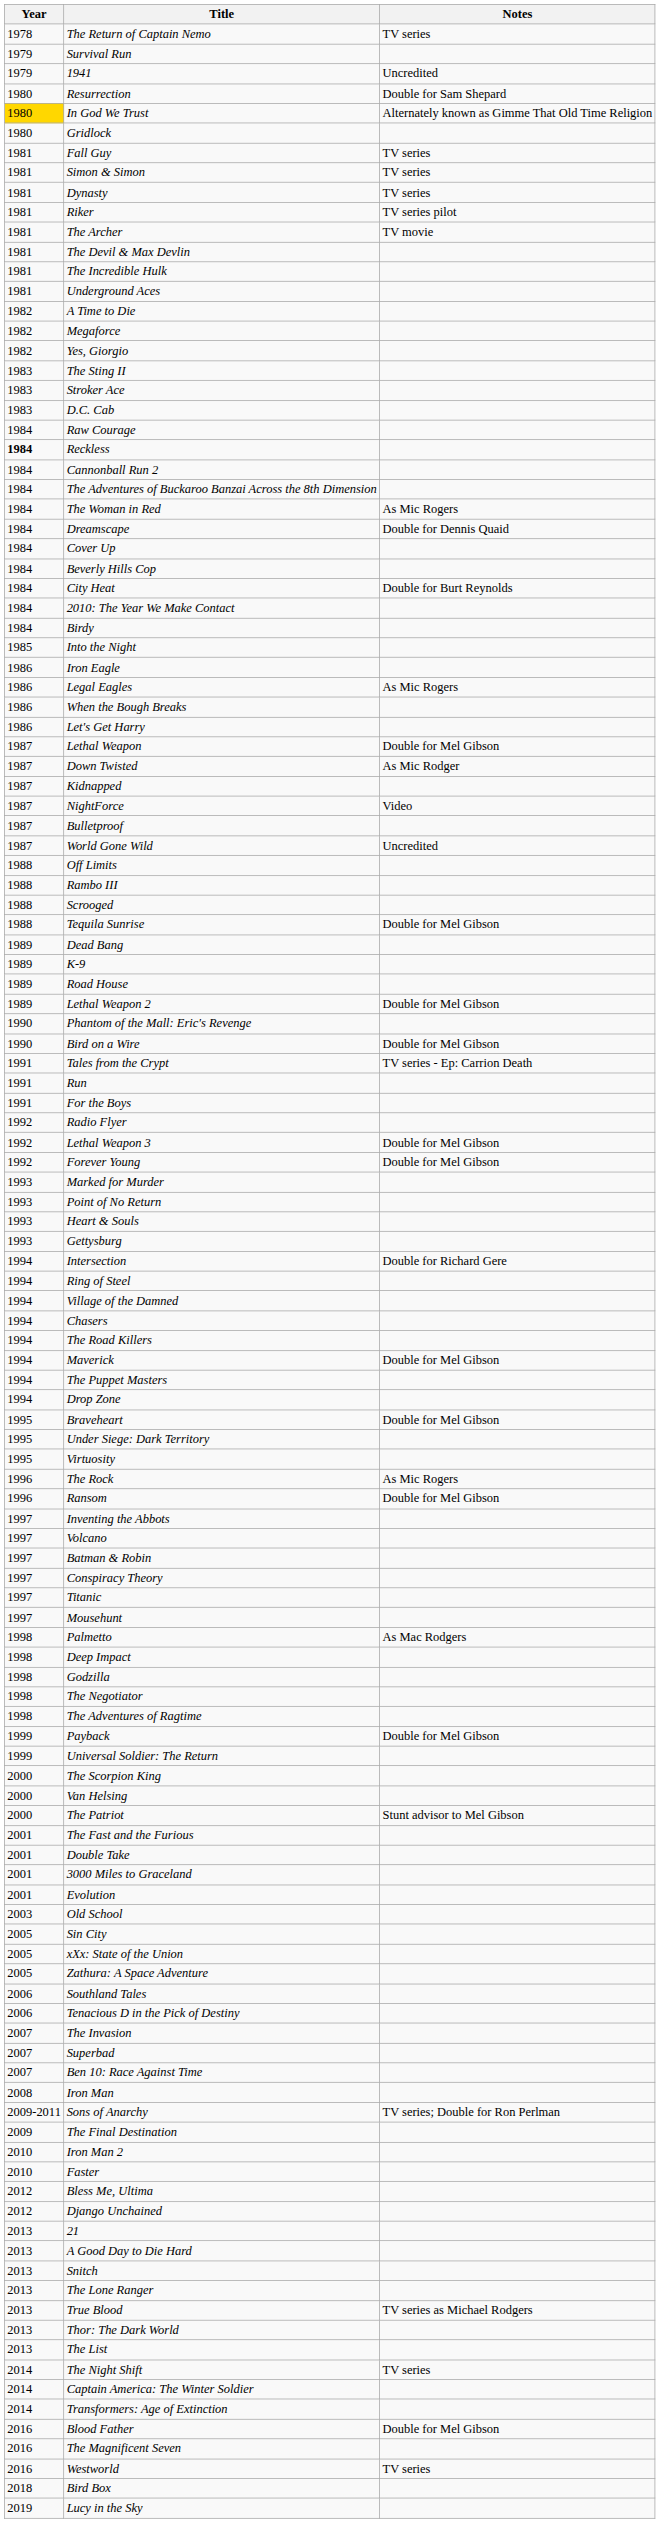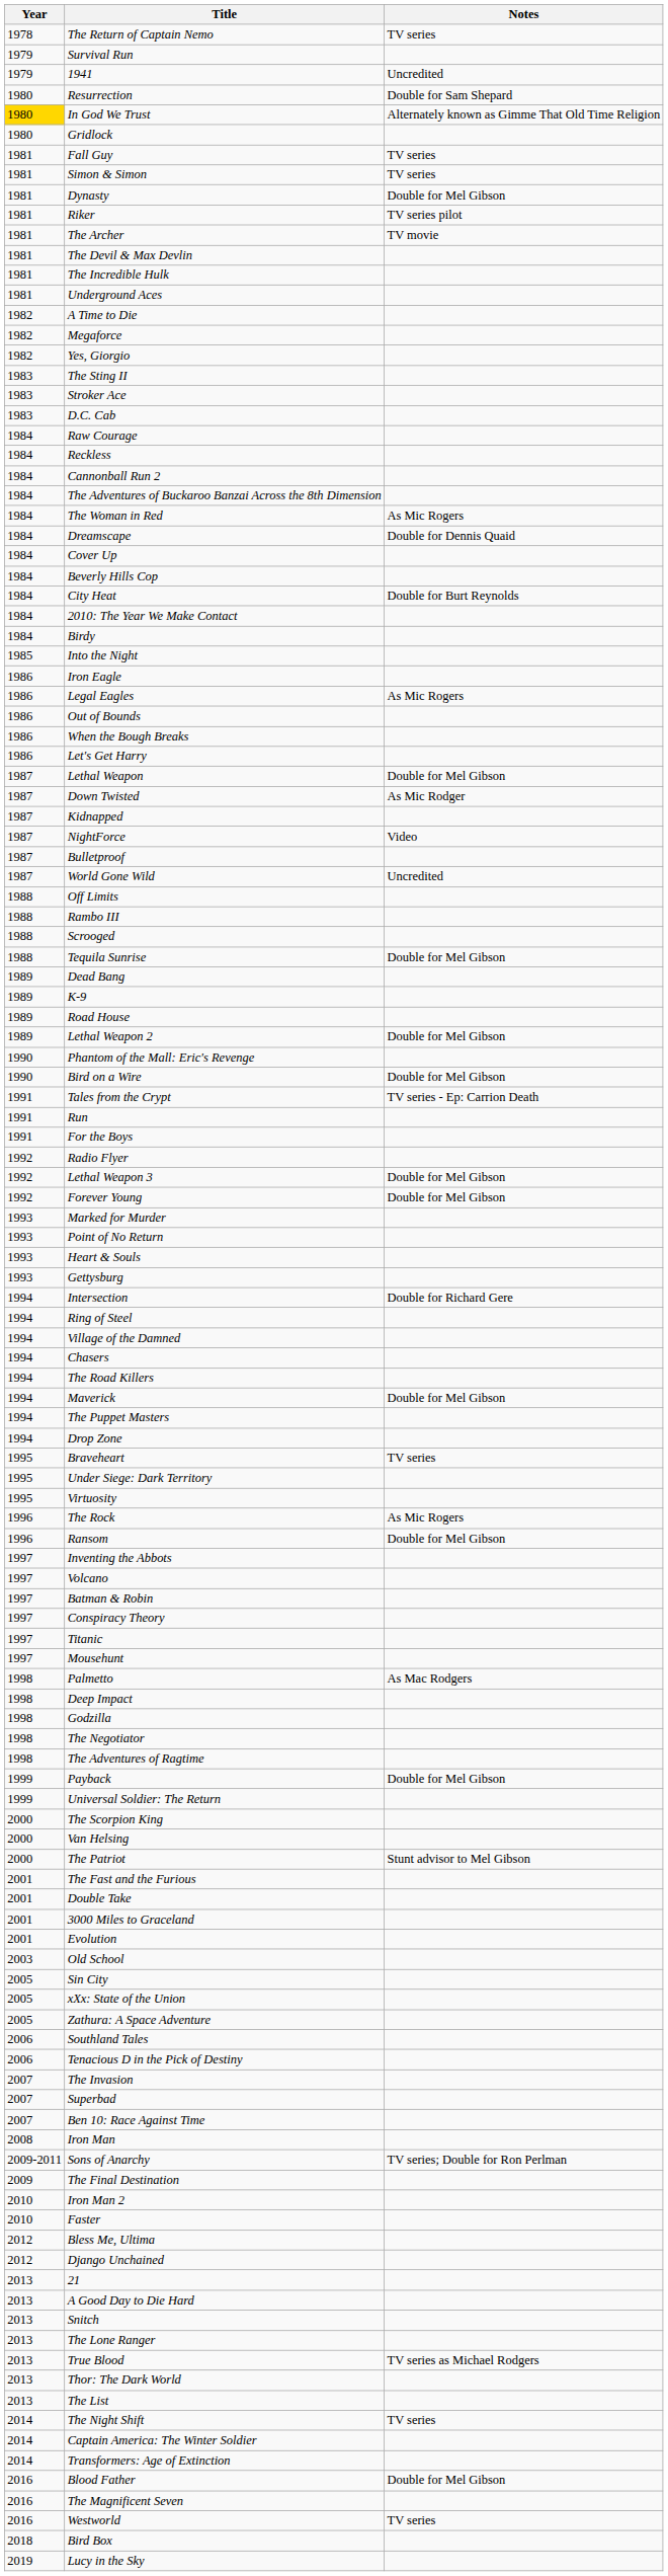 <table class="wikitable">
 <tr>
 <th>Year</th>
 <th>Title</th>
 <th>Notes</th>
 </tr>
 <tr>
 <td>1978</td>
 <td><em>The Return of Captain Nemo</em></td>
 <td>TV series</td>
 </tr>
 <tr>
 <td>1979</td>
 <td><em>Survival Run</em></td>
 <td></td>
 </tr>
 <tr>
 <td>1979</td>
 <td><em>1941</em></td>
 <td>Uncredited</td>
 </tr>
 <tr>
 <td>1980</td>
 <td><em>Resurrection</em></td>
 <td>Double for Sam Shepard</td>
 </tr>
 <tr>
 <td style="background: gold;">1980</td>
 <td><em>In God We Trust</em></td>
 <td>Alternately known as Gimme That Old Time Religion</td>
 </tr>
 <tr>
 <td>1980</td>
 <td><em>Gridlock</em></td>
 <td></td>
 </tr>
 <tr>
 <td>1981</td>
 <td><em>Fall Guy</em></td>
 <td>TV series</td>
 </tr>
 <tr>
 <td>1981</td>
 <td><em>Simon & Simon</em></td>
 <td>TV series</td>
 </tr>
 <tr>
 <td>1981</td>
 <td><em>Dynasty</em></td>
-<td>TV series</td>
+<td>Double for Mel Gibson</td>
 </tr>
 <tr>
 <td>1981</td>
 <td><em>Riker</em></td>
 <td>TV series pilot</td>
 </tr>
 <tr>
 <td>1981</td>
 <td><em>The Archer</em></td>
 <td>TV movie</td>
 </tr>
 <tr>
 <td>1981</td>
 <td><em>The Devil & Max Devlin</em></td>
 <td></td>
 </tr>
 <tr>
 <td>1981</td>
 <td><em>The Incredible Hulk</em></td>
 <td></td>
 </tr>
 <tr>
 <td>1981</td>
 <td><em>Underground Aces</em></td>
 <td></td>
 </tr>
 <tr>
 <td>1982</td>
 <td><em>A Time to Die</em></td>
 <td></td>
 </tr>
 <tr>
 <td>1982</td>
 <td><em>Megaforce</em></td>
 <td></td>
 </tr>
 <tr>
 <td>1982</td>
 <td><em>Yes, Giorgio</em></td>
 <td></td>
 </tr>
 <tr>
 <td>1983</td>
 <td><em>The Sting II</em></td>
 <td></td>
 </tr>
 <tr>
 <td>1983</td>
 <td><em>Stroker Ace</em></td>
 <td></td>
 </tr>
 <tr>
 <td>1983</td>
 <td><em>D.C. Cab</em></td>
 <td></td>
 </tr>
 <tr>
 <td>1984</td>
 <td><em>Raw Courage</em></td>
 <td></td>
 </tr>
 <tr>
-<td><strong>1984</strong></td>
+<td>1984</td>
 <td><em>Reckless</em></td>
 <td></td>
 </tr>
 <tr>
 <td>1984</td>
 <td><em>Cannonball Run 2</em></td>
 <td></td>
 </tr>
 <tr>
 <td>1984</td>
 <td><em>The Adventures of Buckaroo Banzai Across the 8th Dimension</em></td>
 <td></td>
 </tr>
 <tr>
 <td>1984</td>
 <td><em>The Woman in Red</em></td>
 <td>As Mic Rogers</td>
 </tr>
 <tr>
 <td>1984</td>
 <td><em>Dreamscape</em></td>
 <td>Double for Dennis Quaid</td>
 </tr>
 <tr>
 <td>1984</td>
 <td><em>Cover Up</em></td>
 <td></td>
 </tr>
 <tr>
 <td>1984</td>
 <td><em>Beverly Hills Cop</em></td>
 <td></td>
 </tr>
 <tr>
 <td>1984</td>
 <td><em>City Heat</em></td>
 <td>Double for Burt Reynolds</td>
 </tr>
 <tr>
 <td>1984</td>
 <td><em>2010: The Year We Make Contact</em></td>
 <td></td>
 </tr>
 <tr>
 <td>1984</td>
 <td><em>Birdy</em></td>
 <td></td>
 </tr>
 <tr>
 <td>1985</td>
 <td><em>Into the Night</em></td>
 <td></td>
 </tr>
 <tr>
 <td>1986</td>
 <td><em>Iron Eagle</em></td>
 <td></td>
 </tr>
 <tr>
 <td>1986</td>
 <td><em>Legal Eagles</em></td>
 <td>As Mic Rogers</td>
+</tr>
+<tr>
+<td>1986</td>
+<td><em>Out of Bounds</em></td>
+<td></td>
 </tr>
 <tr>
 <td>1986</td>
 <td><em>When the Bough Breaks</em></td>
 <td></td>
 </tr>
 <tr>
 <td>1986</td>
 <td><em>Let's Get Harry</em></td>
 <td></td>
 </tr>
 <tr>
 <td>1987</td>
 <td><em>Lethal Weapon</em></td>
 <td>Double for Mel Gibson</td>
 </tr>
 <tr>
 <td>1987</td>
 <td><em>Down Twisted</em></td>
 <td>As Mic Rodger</td>
 </tr>
 <tr>
 <td>1987</td>
 <td><em>Kidnapped</em></td>
 <td></td>
 </tr>
 <tr>
 <td>1987</td>
 <td><em>NightForce</em></td>
 <td>Video</td>
 </tr>
 <tr>
 <td>1987</td>
 <td><em>Bulletproof</em></td>
 <td></td>
 </tr>
 <tr>
 <td>1987</td>
 <td><em>World Gone Wild</em></td>
 <td>Uncredited</td>
 </tr>
 <tr>
 <td>1988</td>
 <td><em>Off Limits</em></td>
 <td></td>
 </tr>
 <tr>
 <td>1988</td>
 <td><em>Rambo III</em></td>
 <td></td>
 </tr>
 <tr>
 <td>1988</td>
 <td><em>Scrooged</em></td>
 <td></td>
 </tr>
 <tr>
 <td>1988</td>
 <td><em>Tequila Sunrise</em></td>
 <td>Double for Mel Gibson</td>
 </tr>
 <tr>
 <td>1989</td>
 <td><em>Dead Bang</em></td>
 <td></td>
 </tr>
 <tr>
 <td>1989</td>
 <td><em>K-9</em></td>
 <td></td>
 </tr>
 <tr>
 <td>1989</td>
 <td><em>Road House</em></td>
 <td></td>
 </tr>
 <tr>
 <td>1989</td>
 <td><em>Lethal Weapon 2</em></td>
 <td>Double for Mel Gibson</td>
 </tr>
 <tr>
 <td>1990</td>
 <td><em>Phantom of the Mall: Eric's Revenge</em></td>
 <td></td>
 </tr>
 <tr>
 <td>1990</td>
 <td><em>Bird on a Wire</em></td>
 <td>Double for Mel Gibson</td>
 </tr>
 <tr>
 <td>1991</td>
 <td><em>Tales from the Crypt</em></td>
 <td>TV series - Ep: Carrion Death</td>
 </tr>
 <tr>
 <td>1991</td>
 <td><em>Run</em></td>
 <td></td>
 </tr>
 <tr>
 <td>1991</td>
 <td><em>For the Boys</em></td>
 <td></td>
 </tr>
 <tr>
 <td>1992</td>
 <td><em>Radio Flyer</em></td>
 <td></td>
 </tr>
 <tr>
 <td>1992</td>
 <td><em>Lethal Weapon 3</em></td>
 <td>Double for Mel Gibson</td>
 </tr>
 <tr>
 <td>1992</td>
 <td><em>Forever Young</em></td>
 <td>Double for Mel Gibson</td>
 </tr>
 <tr>
 <td>1993</td>
 <td><em>Marked for Murder</em></td>
 <td></td>
 </tr>
 <tr>
 <td>1993</td>
 <td><em>Point of No Return</em></td>
 <td></td>
 </tr>
 <tr>
 <td>1993</td>
 <td><em>Heart & Souls</em></td>
 <td></td>
 </tr>
 <tr>
 <td>1993</td>
 <td><em>Gettysburg</em></td>
 <td></td>
 </tr>
 <tr>
 <td>1994</td>
 <td><em>Intersection</em></td>
 <td>Double for Richard Gere</td>
 </tr>
 <tr>
 <td>1994</td>
 <td><em>Ring of Steel</em></td>
 <td></td>
 </tr>
 <tr>
 <td>1994</td>
 <td><em>Village of the Damned</em></td>
 <td></td>
 </tr>
 <tr>
 <td>1994</td>
 <td><em>Chasers</em></td>
 <td></td>
 </tr>
 <tr>
 <td>1994</td>
 <td><em>The Road Killers</em></td>
 <td></td>
 </tr>
 <tr>
 <td>1994</td>
 <td><em>Maverick</em></td>
 <td>Double for Mel Gibson</td>
 </tr>
 <tr>
 <td>1994</td>
 <td><em>The Puppet Masters</em></td>
 <td></td>
 </tr>
 <tr>
 <td>1994</td>
 <td><em>Drop Zone</em></td>
 <td></td>
 </tr>
 <tr>
 <td>1995</td>
 <td><em>Braveheart</em></td>
-<td>Double for Mel Gibson</td>
+<td>TV series</td>
 </tr>
 <tr>
 <td>1995</td>
 <td><em>Under Siege: Dark Territory</em></td>
 <td></td>
 </tr>
 <tr>
 <td>1995</td>
 <td><em>Virtuosity</em></td>
 <td></td>
 </tr>
 <tr>
 <td>1996</td>
 <td><em>The Rock</em></td>
 <td>As Mic Rogers</td>
 </tr>
 <tr>
 <td>1996</td>
 <td><em>Ransom</em></td>
 <td>Double for Mel Gibson</td>
 </tr>
 <tr>
 <td>1997</td>
 <td><em>Inventing the Abbots</em></td>
 <td></td>
 </tr>
 <tr>
 <td>1997</td>
 <td><em>Volcano</em></td>
 <td></td>
 </tr>
 <tr>
 <td>1997</td>
 <td><em>Batman & Robin</em></td>
 <td></td>
 </tr>
 <tr>
 <td>1997</td>
 <td><em>Conspiracy Theory</em></td>
 <td></td>
 </tr>
 <tr>
 <td>1997</td>
 <td><em>Titanic</em></td>
 <td></td>
 </tr>
 <tr>
 <td>1997</td>
 <td><em>Mousehunt</em></td>
 <td></td>
 </tr>
 <tr>
 <td>1998</td>
 <td><em>Palmetto</em></td>
 <td>As Mac Rodgers</td>
 </tr>
 <tr>
 <td>1998</td>
 <td><em>Deep Impact</em></td>
 <td></td>
 </tr>
 <tr>
 <td>1998</td>
 <td><em>Godzilla</em></td>
 <td></td>
 </tr>
 <tr>
 <td>1998</td>
 <td><em>The Negotiator</em></td>
 <td></td>
 </tr>
 <tr>
 <td>1998</td>
 <td><em>The Adventures of Ragtime</em></td>
 <td></td>
 </tr>
 <tr>
 <td>1999</td>
 <td><em>Payback</em></td>
 <td>Double for Mel Gibson</td>
 </tr>
 <tr>
 <td>1999</td>
 <td><em>Universal Soldier: The Return</em></td>
 <td></td>
 </tr>
 <tr>
 <td>2000</td>
 <td><em>The Scorpion King</em></td>
 <td></td>
 </tr>
 <tr>
 <td>2000</td>
 <td><em>Van Helsing</em></td>
 <td></td>
 </tr>
 <tr>
 <td>2000</td>
 <td><em>The Patriot</em></td>
 <td>Stunt advisor to Mel Gibson</td>
 </tr>
 <tr>
 <td>2001</td>
 <td><em>The Fast and the Furious</em></td>
 <td></td>
 </tr>
 <tr>
 <td>2001</td>
 <td><em>Double Take</em></td>
 <td></td>
 </tr>
 <tr>
 <td>2001</td>
 <td><em>3000 Miles to Graceland</em></td>
 <td></td>
 </tr>
 <tr>
 <td>2001</td>
 <td><em>Evolution</em></td>
 <td></td>
 </tr>
 <tr>
 <td>2003</td>
 <td><em>Old School</em></td>
 <td></td>
 </tr>
 <tr>
 <td>2005</td>
 <td><em>Sin City</em></td>
 <td></td>
 </tr>
 <tr>
 <td>2005</td>
 <td><em>xXx: State of the Union</em></td>
 <td></td>
 </tr>
 <tr>
 <td>2005</td>
 <td><em>Zathura: A Space Adventure</em></td>
 <td></td>
 </tr>
 <tr>
 <td>2006</td>
 <td><em>Southland Tales</em></td>
 <td></td>
 </tr>
 <tr>
 <td>2006</td>
 <td><em>Tenacious D in the Pick of Destiny</em></td>
 <td></td>
 </tr>
 <tr>
 <td>2007</td>
 <td><em>The Invasion</em></td>
 <td></td>
 </tr>
 <tr>
 <td>2007</td>
 <td><em>Superbad</em></td>
 <td></td>
 </tr>
 <tr>
 <td>2007</td>
 <td><em>Ben 10: Race Against Time</em></td>
 <td></td>
 </tr>
 <tr>
 <td>2008</td>
 <td><em>Iron Man</em></td>
 <td></td>
 </tr>
 <tr>
 <td>2009-2011</td>
 <td><em>Sons of Anarchy</em></td>
 <td>TV series; Double for Ron Perlman</td>
 </tr>
 <tr>
 <td>2009</td>
 <td><em>The Final Destination</em></td>
 <td></td>
 </tr>
 <tr>
 <td>2010</td>
 <td><em>Iron Man 2</em></td>
 <td></td>
 </tr>
 <tr>
 <td>2010</td>
 <td><em>Faster</em></td>
 <td></td>
 </tr>
 <tr>
 <td>2012</td>
 <td><em>Bless Me, Ultima</em></td>
 <td></td>
 </tr>
 <tr>
 <td>2012</td>
 <td><em>Django Unchained</em></td>
 <td></td>
 </tr>
 <tr>
 <td>2013</td>
 <td><em>21</em></td>
 <td></td>
 </tr>
 <tr>
 <td>2013</td>
 <td><em>A Good Day to Die Hard</em></td>
 <td></td>
 </tr>
 <tr>
 <td>2013</td>
 <td><em>Snitch</em></td>
 <td></td>
 </tr>
 <tr>
 <td>2013</td>
 <td><em>The Lone Ranger</em></td>
 <td></td>
 </tr>
 <tr>
 <td>2013</td>
 <td><em>True Blood</em></td>
 <td>TV series as Michael Rodgers</td>
 </tr>
 <tr>
 <td>2013</td>
 <td><em>Thor: The Dark World</em></td>
 <td></td>
 </tr>
 <tr>
 <td>2013</td>
 <td><em>The List</em></td>
 <td></td>
 </tr>
 <tr>
 <td>2014</td>
 <td><em>The Night Shift</em></td>
 <td>TV series</td>
 </tr>
 <tr>
 <td>2014</td>
 <td><em>Captain America: The Winter Soldier</em></td>
 <td></td>
 </tr>
 <tr>
 <td>2014</td>
 <td><em>Transformers: Age of Extinction</em></td>
 <td></td>
 </tr>
 <tr>
 <td>2016</td>
 <td><em>Blood Father</em></td>
 <td>Double for Mel Gibson</td>
 </tr>
 <tr>
 <td>2016</td>
 <td><em>The Magnificent Seven</em></td>
 <td></td>
 </tr>
 <tr>
 <td>2016</td>
 <td><em>Westworld</em></td>
 <td>TV series</td>
 </tr>
 <tr>
 <td>2018</td>
 <td><em>Bird Box</em></td>
 <td></td>
 </tr>
 <tr>
 <td>2019</td>
 <td><em>Lucy in the Sky</em></td>
 <td></td>
 </tr>
 </table>
